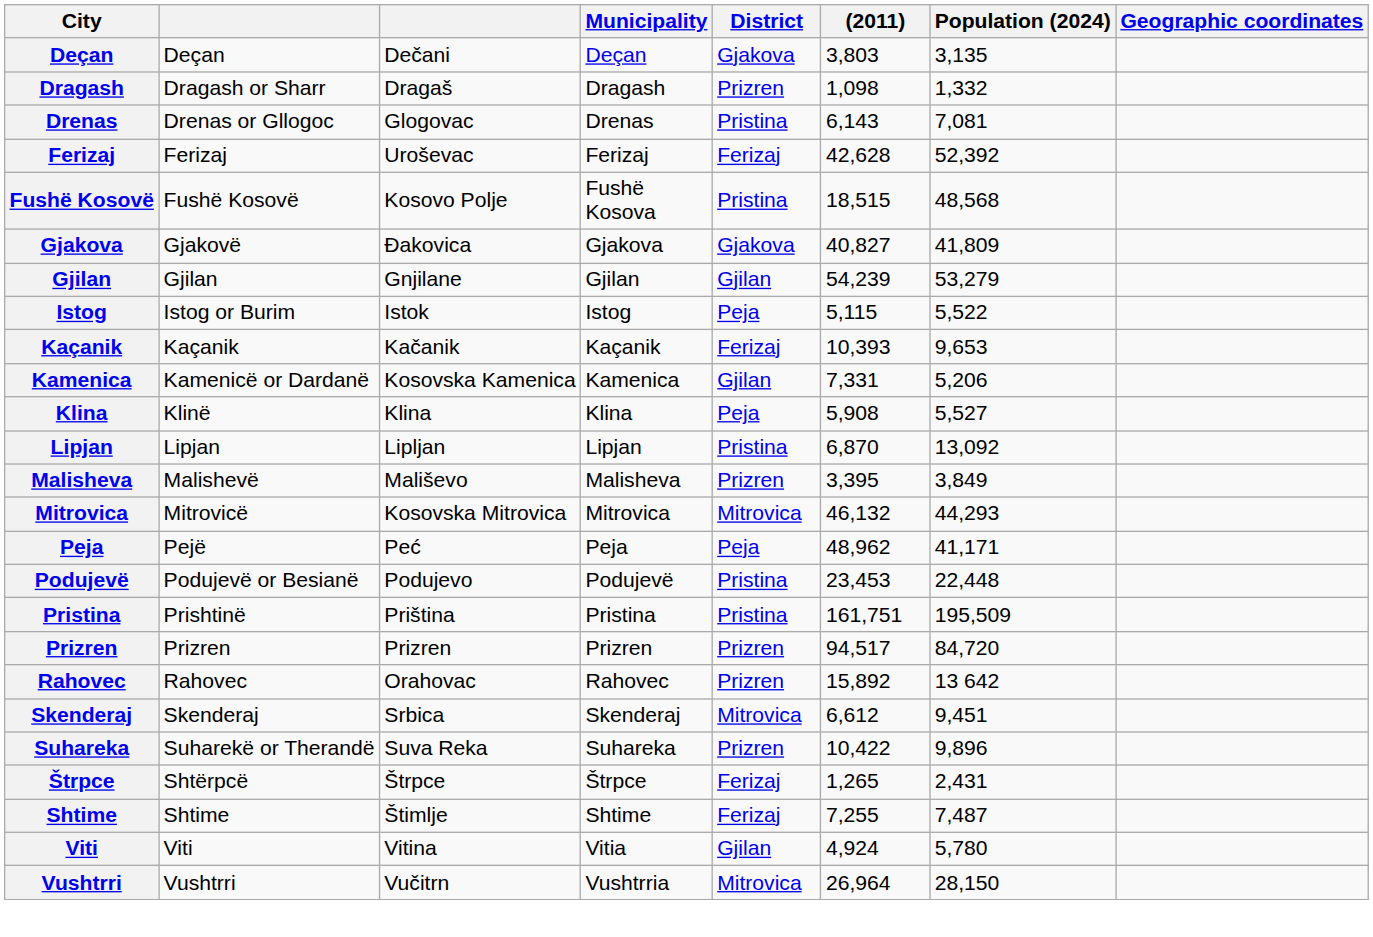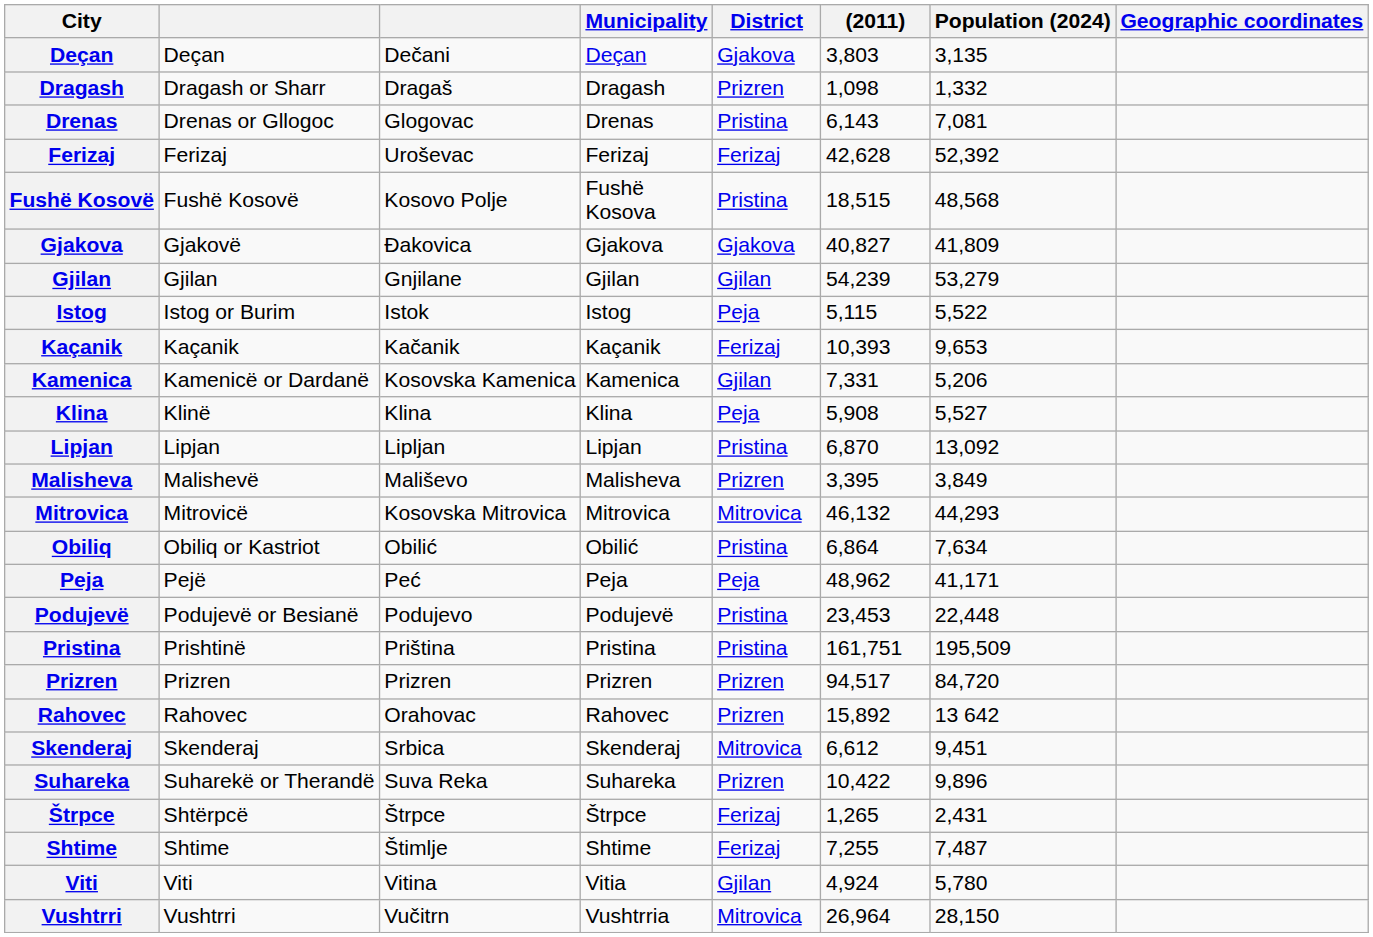 <table class="sortable plainrowheaders wikitable">
 <tr style="font-size:100%; text-align:right;">
 <th ! scope="col" class="sortable">City</th>
 <th ! scope="col" class="sortable"></th>
 <th ! scope="col" class="sortable"></th>
 <th ! style="width:90px;" scope="col"><a href='#'>Municipality</a></th>
 <th ! style="width:75px;" scope="col"><a href='#'>District</a></th>
 <th ! style="width:75px;" scope="col"> (2011)</th>
 <th>Population (2024)</th>
 <th scope="col" !><a href='#'>Geographic coordinates</a></th>
 </tr>
 <tr>
 <th scope="row"><strong><a href='#'>Deçan</a></strong></th>
 <td>Deçan</td>
 <td>Dečani</td>
 <td style=text-align:left><a href='#'>Deçan</a></td>
 <td><a href='#'>Gjakova</a></td>
 <td>3,803</td>
 <td>3,135</td>
 <td></td>
 </tr>
 <tr>
 <th scope="row"><strong><a href='#'>Dragash</a></strong></th>
 <td>Dragash or Sharr</td>
 <td>Dragaš</td>
 <td style=text-align:left>Dragash</td>
 <td><a href='#'>Prizren</a></td>
 <td>1,098</td>
 <td>1,332</td>
 <td></td>
 </tr>
 <tr>
 <th scope="row"><strong><a href='#'>Drenas</a></strong></th>
 <td>Drenas or Gllogoc</td>
 <td>Glogovac</td>
 <td style=text-align:left>Drenas</td>
 <td><a href='#'>Pristina</a></td>
 <td>6,143</td>
 <td>7,081</td>
 <td></td>
 </tr>
 <tr>
 <th scope="row"><strong><a href='#'>Ferizaj</a></strong></th>
 <td>Ferizaj</td>
 <td>Uroševac</td>
 <td style=text-align:left>Ferizaj</td>
 <td><a href='#'>Ferizaj</a></td>
 <td>42,628</td>
 <td>52,392</td>
 <td></td>
 </tr>
 <tr>
 <th scope="row"><strong><a href='#'>Fushë Kosovë</a></strong></th>
 <td>Fushë Kosovë</td>
 <td>Kosovo Polje</td>
 <td style=text-align:left>Fushë Kosova</td>
 <td><a href='#'>Pristina</a></td>
 <td>18,515</td>
 <td>48,568</td>
 <td></td>
 </tr>
 <tr>
 <th scope="row"><strong><a href='#'>Gjakova</a></strong></th>
 <td>Gjakovë</td>
 <td>Đakovica</td>
 <td style=text-align:left>Gjakova</td>
 <td><a href='#'>Gjakova</a></td>
 <td>40,827</td>
 <td>41,809</td>
 <td></td>
 </tr>
 <tr>
 <th scope="row"><strong><a href='#'>Gjilan</a></strong></th>
 <td>Gjilan</td>
 <td>Gnjilane</td>
 <td style=text-align:left>Gjilan</td>
 <td><a href='#'>Gjilan</a></td>
 <td>54,239</td>
 <td>53,279</td>
 <td></td>
 </tr>
 <tr>
 <th scope="row"><strong><a href='#'>Istog</a></strong></th>
 <td>Istog or Burim</td>
 <td>Istok</td>
 <td style=text-align:left>Istog</td>
 <td><a href='#'>Peja</a></td>
 <td>5,115</td>
 <td>5,522</td>
 <td></td>
 </tr>
 <tr>
 <th scope="row"><strong><a href='#'>Kaçanik</a></strong></th>
 <td>Kaçanik</td>
 <td>Kačanik</td>
 <td style=text-align:left>Kaçanik</td>
 <td><a href='#'>Ferizaj</a></td>
 <td>10,393</td>
 <td>9,653</td>
 <td></td>
 </tr>
 <tr>
 <th scope="row"><strong><a href='#'>Kamenica</a></strong></th>
 <td>Kamenicë or Dardanë</td>
 <td>Kosovska Kamenica</td>
 <td style=text-align:left>Kamenica</td>
 <td><a href='#'>Gjilan</a></td>
 <td>7,331</td>
 <td>5,206</td>
 <td></td>
 </tr>
 <tr>
 <th scope="row"><strong><a href='#'>Klina</a></strong></th>
 <td>Klinë</td>
 <td>Klina</td>
 <td style=text-align:left>Klina</td>
 <td><a href='#'>Peja</a></td>
 <td>5,908</td>
 <td>5,527</td>
 <td></td>
 </tr>
 <tr>
 <th scope="row"><strong><a href='#'>Lipjan</a></strong></th>
 <td>Lipjan</td>
 <td>Lipljan</td>
 <td style=text-align:left>Lipjan</td>
 <td><a href='#'>Pristina</a></td>
 <td>6,870</td>
 <td>13,092</td>
 <td></td>
 </tr>
 <tr>
 <th scope="row"><strong><a href='#'>Malisheva</a></strong></th>
 <td>Malishevë</td>
 <td>Mališevo</td>
 <td style=text-align:left>Malisheva</td>
 <td><a href='#'>Prizren</a></td>
 <td>3,395</td>
 <td>3,849</td>
 <td></td>
 </tr>
 <tr>
 <th scope="row"><strong><a href='#'>Mitrovica</a></strong></th>
 <td>Mitrovicë</td>
 <td>Kosovska Mitrovica</td>
 <td style=text-align:left>Mitrovica</td>
 <td><a href='#'>Mitrovica</a></td>
 <td>46,132</td>
 <td>44,293</td>
 <td></td>
 </tr>
 <tr>
+<th scope="row"><strong><a href='#'>Obiliq</a></strong></th>
+<td>Obiliq or Kastriot</td>
+<td>Obilić</td>
+<td style=text-align:left>Obilić</td>
+<td><a href='#'>Pristina</a></td>
+<td>6,864</td>
+<td>7,634</td>
+<td></td>
+</tr>
+<tr>
 <th scope="row"><strong><a href='#'>Peja</a></strong></th>
 <td>Pejë</td>
 <td>Peć</td>
 <td style=text-align:left>Peja</td>
 <td><a href='#'>Peja</a></td>
 <td>48,962</td>
 <td>41,171</td>
 <td></td>
 </tr>
 <tr>
 <th scope="row"><strong><a href='#'>Podujevë</a></strong></th>
 <td>Podujevë or Besianë</td>
 <td>Podujevo</td>
 <td style=text-align:left>Podujevë</td>
 <td><a href='#'>Pristina</a></td>
 <td>23,453</td>
 <td>22,448</td>
 <td></td>
 </tr>
 <tr>
 <th scope="row"><strong><a href='#'>Pristina</a></strong></th>
 <td>Prishtinë</td>
 <td>Priština</td>
 <td style=text-align:left>Pristina</td>
 <td><a href='#'>Pristina</a></td>
 <td>161,751</td>
 <td>195,509</td>
 <td></td>
 </tr>
 <tr>
 <th scope="row"><strong><a href='#'>Prizren</a></strong></th>
 <td>Prizren</td>
 <td>Prizren</td>
 <td style=text-align:left>Prizren</td>
 <td><a href='#'>Prizren</a></td>
 <td>94,517</td>
 <td>84,720</td>
 <td></td>
 </tr>
 <tr>
 <th scope="row"><strong><a href='#'>Rahovec</a></strong></th>
 <td>Rahovec</td>
 <td>Orahovac</td>
 <td style=text-align:left>Rahovec</td>
 <td><a href='#'>Prizren</a></td>
 <td>15,892</td>
 <td>13 642</td>
 <td></td>
 </tr>
 <tr>
 <th scope="row"><strong><a href='#'>Skenderaj</a></strong></th>
 <td>Skenderaj</td>
 <td>Srbica</td>
 <td style=text-align:left>Skenderaj</td>
 <td><a href='#'>Mitrovica</a></td>
 <td>6,612</td>
 <td>9,451</td>
 <td></td>
 </tr>
 <tr>
 <th scope="row"><strong><a href='#'>Suhareka</a></strong></th>
 <td>Suharekë or Therandë</td>
 <td>Suva Reka</td>
 <td style=text-align:left>Suhareka</td>
 <td><a href='#'>Prizren</a></td>
 <td>10,422</td>
 <td>9,896</td>
 <td></td>
 </tr>
 <tr>
 <th scope="row"><strong><a href='#'>Štrpce</a></strong></th>
 <td>Shtërpcë</td>
 <td>Štrpce</td>
 <td style=text-align:left>Štrpce</td>
 <td><a href='#'>Ferizaj</a></td>
 <td>1,265</td>
 <td>2,431</td>
 <td></td>
 </tr>
 <tr>
 <th scope="row"><strong><a href='#'>Shtime</a></strong></th>
 <td>Shtime</td>
 <td>Štimlje</td>
 <td style=text-align:left>Shtime</td>
 <td><a href='#'>Ferizaj</a></td>
 <td>7,255</td>
 <td>7,487</td>
 <td></td>
 </tr>
 <tr>
 <th scope="row"><strong><a href='#'>Viti</a></strong></th>
 <td>Viti</td>
 <td>Vitina</td>
 <td style=text-align:left>Vitia</td>
 <td><a href='#'>Gjilan</a></td>
 <td>4,924</td>
 <td>5,780</td>
 <td></td>
 </tr>
 <tr>
 <th scope="row"><strong><a href='#'>Vushtrri</a></strong></th>
 <td>Vushtrri</td>
 <td>Vučitrn</td>
 <td style=text-align:left>Vushtrria</td>
 <td><a href='#'>Mitrovica</a></td>
 <td>26,964</td>
 <td>28,150</td>
 <td></td>
 </tr>
 </table>
